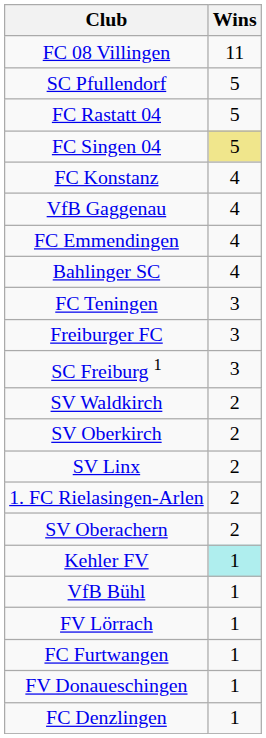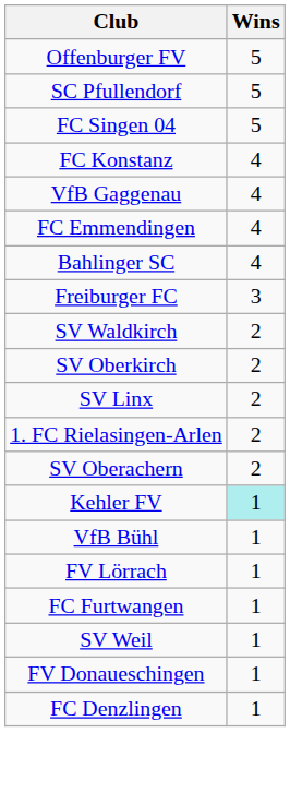 <table class="wikitable">
 <tr>
 <th>Club</th>
 <th>Wins</th>
 </tr>
 <tr align="center">
-<td><a href='#'>FC 08 Villingen</a></td>
-<td>11</td>
+<td><a href='#'>Offenburger FV</a></td>
+<td>5</td>
 </tr>
 <tr align="center">
 <td><a href='#'>SC Pfullendorf</a></td>
 <td>5</td>
 </tr>
 <tr align="center">
-<td><a href='#'>FC Rastatt 04</a></td>
+<td><a href='#'>FC Singen 04</a></td>
 <td>5</td>
-</tr>
-<tr align="center">
-<td><a href='#'>FC Singen 04</a></td>
-<td style="background: khaki;">5</td>
 </tr>
 <tr align="center">
 <td><a href='#'>FC Konstanz</a></td>
 <td>4</td>
 </tr>
 <tr align="center">
 <td><a href='#'>VfB Gaggenau</a></td>
 <td>4</td>
 </tr>
 <tr align="center">
 <td><a href='#'>FC Emmendingen</a></td>
 <td>4</td>
 </tr>
 <tr align="center">
 <td><a href='#'>Bahlinger SC</a></td>
 <td>4</td>
 </tr>
 <tr align="center">
-<td><a href='#'>FC Teningen</a></td>
-<td>3</td>
-</tr>
-<tr align="center">
 <td><a href='#'>Freiburger FC</a></td>
-<td>3</td>
-</tr>
-<tr align="center">
-<td><a href='#'>SC Freiburg</a> <sup>1</sup></td>
 <td>3</td>
 </tr>
 <tr align="center">
 <td><a href='#'>SV Waldkirch</a></td>
 <td>2</td>
 </tr>
 <tr align="center">
 <td><a href='#'>SV Oberkirch</a></td>
 <td>2</td>
 </tr>
 <tr align="center">
 <td><a href='#'>SV Linx</a></td>
 <td>2</td>
 </tr>
 <tr align="center">
 <td><a href='#'>1. FC Rielasingen-Arlen</a></td>
 <td>2</td>
 </tr>
 <tr align="center">
 <td><a href='#'>SV Oberachern</a></td>
 <td>2</td>
 </tr>
 <tr align="center">
 <td><a href='#'>Kehler FV</a></td>
 <td style="background: paleturquoise;">1</td>
 </tr>
 <tr align="center">
 <td><a href='#'>VfB Bühl</a></td>
 <td>1</td>
 </tr>
 <tr align="center">
 <td><a href='#'>FV Lörrach</a></td>
 <td>1</td>
 </tr>
 <tr align="center">
 <td><a href='#'>FC Furtwangen</a></td>
 <td>1</td>
 </tr>
 <tr align="center">
+<td><a href='#'>SV Weil</a></td>
+<td>1</td>
+</tr>
+<tr align="center">
 <td><a href='#'>FV Donaueschingen</a></td>
 <td>1</td>
 </tr>
 <tr align="center">
 <td><a href='#'>FC Denzlingen</a></td>
 <td>1</td>
 </tr>
 </table>
